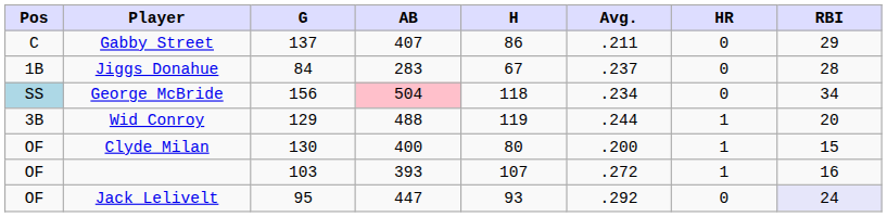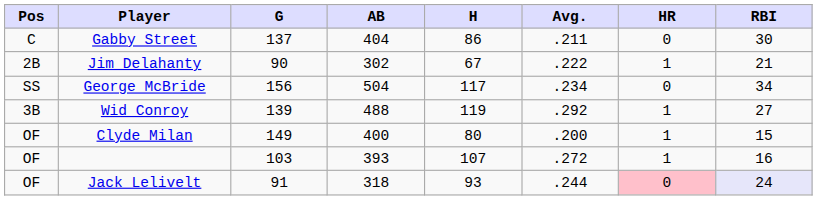 <table class="wikitable sortable">
 <tr>
 <th style="background:#ddf; width:5%;">Pos</th>
 <th style="background:#ddf; width:16%;">Player</th>
 <th style="background:#ddf; width:9%;">G</th>
 <th style="background:#ddf; width:9%;">AB</th>
 <th style="background:#ddf; width:9%;">H</th>
 <th style="background:#ddf; width:9%;">Avg.</th>
 <th style="background:#ddf; width:9%;">HR</th>
 <th style="background:#ddf; width:9%;">RBI</th>
 </tr>
 <tr style="text-align:center;">
 <td>C</td>
 <td><a href='#'>Gabby Street</a></td>
 <td>137</td>
-<td>407</td>
+<td>404</td>
 <td>86</td>
 <td>.211</td>
 <td>0</td>
-<td>29</td>
+<td>30</td>
 </tr>
 <tr align="center">
-<td>1B</td>
-<td><a href='#'>Jiggs Donahue</a></td>
-<td>84</td>
-<td>283</td>
+<td>2B</td>
+<td><a href='#'>Jim Delahanty</a></td>
+<td>90</td>
+<td>302</td>
 <td>67</td>
-<td>.237</td>
-<td>0</td>
-<td>28</td>
+<td>.222</td>
+<td>1</td>
+<td>21</td>
 </tr>
 <tr align="center">
-<td style="background: lightblue;">SS</td>
+<td>SS</td>
 <td><a href='#'>George McBride</a></td>
 <td>156</td>
-<td style="background: pink;">504</td>
-<td>118</td>
+<td>504</td>
+<td>117</td>
 <td>.234</td>
 <td>0</td>
 <td>34</td>
 </tr>
 <tr align="center">
 <td>3B</td>
 <td><a href='#'>Wid Conroy</a></td>
-<td>129</td>
+<td>139</td>
 <td>488</td>
 <td>119</td>
-<td>.244</td>
+<td>.292</td>
 <td>1</td>
-<td>20</td>
+<td>27</td>
 </tr>
 <tr align="center">
 <td>OF</td>
 <td><a href='#'>Clyde Milan</a></td>
-<td>130</td>
+<td>149</td>
 <td>400</td>
 <td>80</td>
 <td>.200</td>
 <td>1</td>
 <td>15</td>
 </tr>
 <tr align="center">
 <td>OF</td>
 <td></td>
 <td>103</td>
 <td>393</td>
 <td>107</td>
 <td>.272</td>
 <td>1</td>
 <td>16</td>
 </tr>
 <tr align="center">
 <td>OF</td>
 <td><a href='#'>Jack Lelivelt</a></td>
-<td>95</td>
-<td>447</td>
+<td>91</td>
+<td>318</td>
 <td>93</td>
-<td>.292</td>
-<td>0</td>
+<td>.244</td>
+<td style="background: pink;">0</td>
 <td style="background: lavender;">24</td>
 </tr>
 </table>
